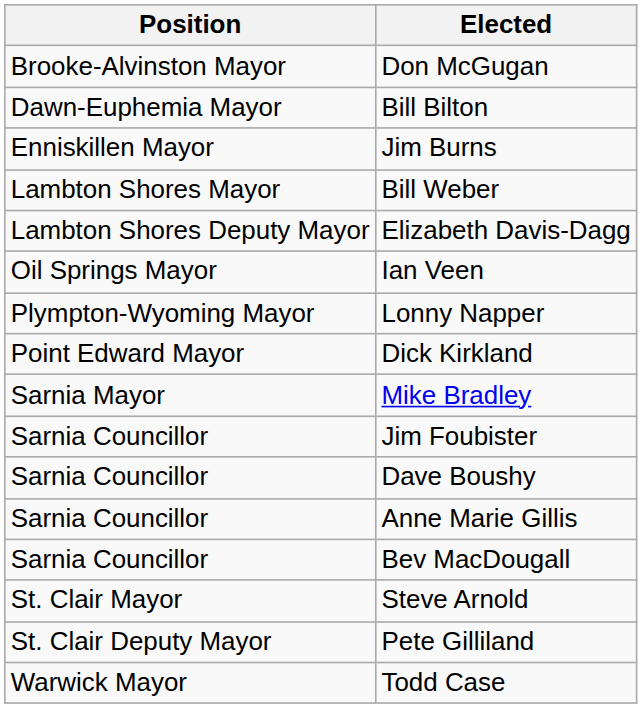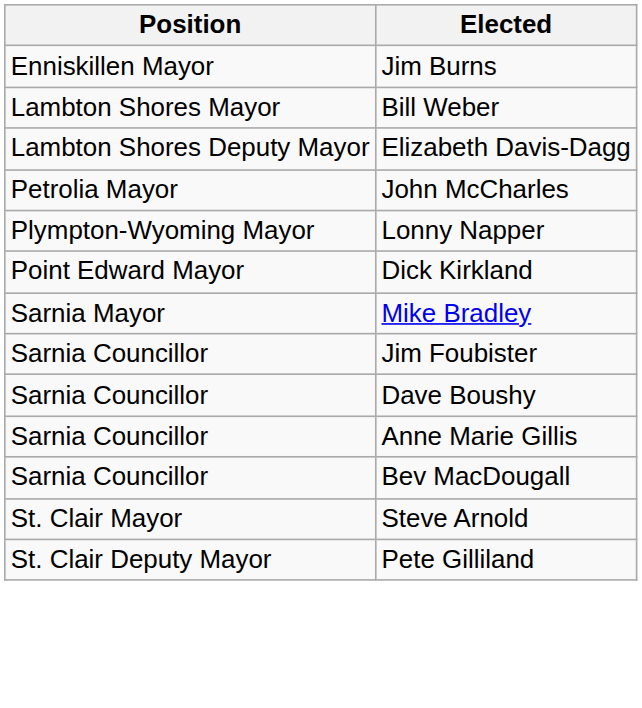 <table class="wikitable">
 <tr>
 <th>Position</th>
 <th>Elected</th>
-</tr>
-<tr>
-<td>Brooke-Alvinston Mayor</td>
-<td>Don McGugan</td>
-</tr>
-<tr>
-<td>Dawn-Euphemia Mayor</td>
-<td>Bill Bilton</td>
 </tr>
 <tr>
 <td>Enniskillen Mayor</td>
 <td>Jim Burns</td>
 </tr>
 <tr>
 <td>Lambton Shores Mayor</td>
 <td>Bill Weber</td>
 </tr>
 <tr>
 <td>Lambton Shores Deputy Mayor</td>
 <td>Elizabeth Davis-Dagg</td>
 </tr>
 <tr>
-<td>Oil Springs Mayor</td>
-<td>Ian Veen</td>
+<td>Petrolia Mayor</td>
+<td>John McCharles</td>
 </tr>
 <tr>
 <td>Plympton-Wyoming Mayor</td>
 <td>Lonny Napper</td>
 </tr>
 <tr>
 <td>Point Edward Mayor</td>
 <td>Dick Kirkland</td>
 </tr>
 <tr>
 <td>Sarnia Mayor</td>
 <td><a href='#'>Mike Bradley</a></td>
 </tr>
 <tr>
 <td>Sarnia Councillor</td>
 <td>Jim Foubister</td>
 </tr>
 <tr>
 <td>Sarnia Councillor</td>
 <td>Dave Boushy</td>
 </tr>
 <tr>
 <td>Sarnia Councillor</td>
 <td>Anne Marie Gillis</td>
 </tr>
 <tr>
 <td>Sarnia Councillor</td>
 <td>Bev MacDougall</td>
 </tr>
 <tr>
 <td>St. Clair Mayor</td>
 <td>Steve Arnold</td>
 </tr>
 <tr>
 <td>St. Clair Deputy Mayor</td>
 <td>Pete Gilliland</td>
 </tr>
-<tr>
-<td>Warwick Mayor</td>
-<td>Todd Case</td>
-</tr>
 </table>
